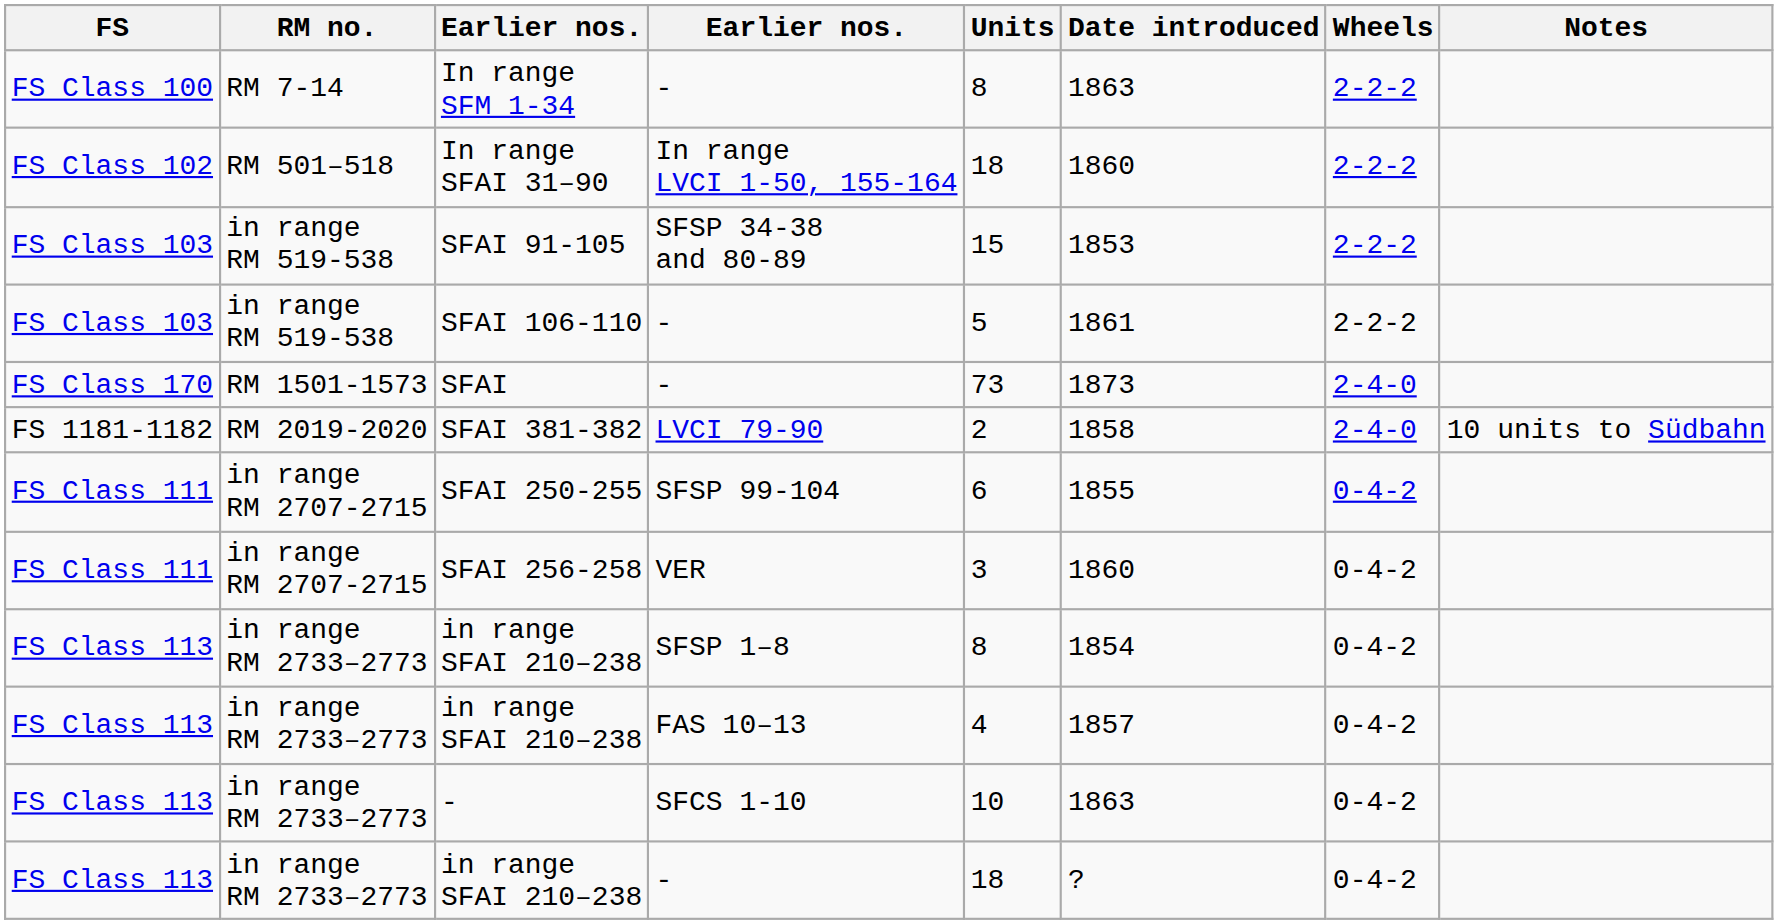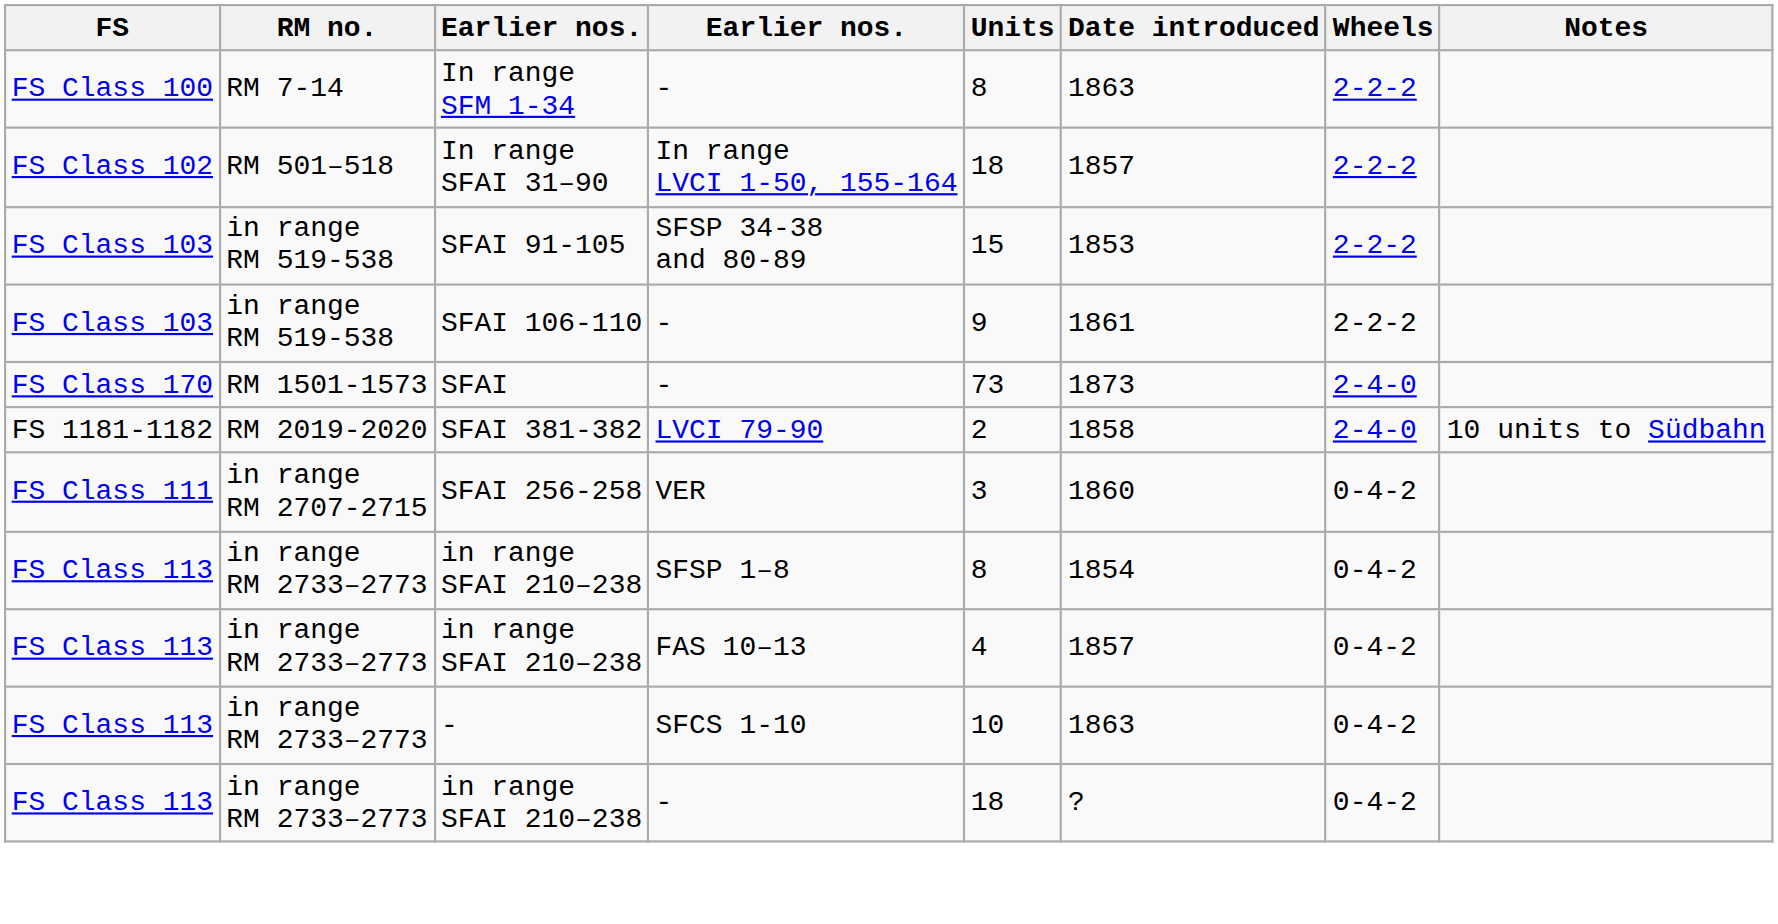 <table class="wikitable">
 <tr>
 <th>FS</th>
 <th>RM no.</th>
 <th>Earlier nos.</th>
 <th>Earlier nos.</th>
 <th>Units</th>
 <th>Date introduced</th>
 <th>Wheels</th>
 <th>Notes</th>
 </tr>
 <tr>
 <td><a href='#'>FS Class 100</a></td>
 <td>RM 7-14</td>
 <td>In range<br><a href='#'>SFM 1-34</a></td>
 <td>-</td>
 <td>8</td>
 <td>1863</td>
 <td><a href='#'>2-2-2</a></td>
 <td></td>
 </tr>
 <tr>
 <td><a href='#'>FS Class 102</a></td>
 <td>RM 501–518</td>
 <td>In range<br>SFAI 31–90</td>
 <td>In range<br><a href='#'>LVCI 1-50, 155-164</a></td>
 <td>18</td>
-<td>1860</td>
+<td>1857</td>
 <td><a href='#'>2-2-2</a></td>
 <td></td>
 </tr>
 <tr>
 <td><a href='#'>FS Class 103</a></td>
 <td>in range<br>RM 519-538</td>
 <td>SFAI 91-105</td>
 <td>SFSP 34-38<br>and 80-89</td>
 <td>15</td>
 <td>1853</td>
 <td><a href='#'>2-2-2</a></td>
 <td></td>
 </tr>
 <tr>
 <td><a href='#'>FS Class 103</a></td>
 <td>in range<br>RM 519-538</td>
 <td>SFAI 106-110</td>
 <td>-</td>
-<td>5</td>
+<td>9</td>
 <td>1861</td>
 <td>2-2-2</td>
 <td></td>
 </tr>
 <tr>
 <td><a href='#'>FS Class 170</a></td>
 <td>RM 1501-1573</td>
 <td>SFAI</td>
 <td>-</td>
 <td>73</td>
 <td>1873</td>
 <td><a href='#'>2-4-0</a></td>
 <td></td>
 </tr>
 <tr>
 <td>FS 1181-1182</td>
 <td>RM 2019-2020</td>
 <td>SFAI 381-382</td>
 <td><a href='#'>LVCI 79-90</a></td>
 <td>2</td>
 <td>1858</td>
 <td><a href='#'>2-4-0</a></td>
 <td>10 units to <a href='#'>Südbahn</a></td>
-</tr>
-<tr>
-<td><a href='#'>FS Class 111</a></td>
-<td>in range<br>RM 2707-2715</td>
-<td>SFAI 250-255</td>
-<td>SFSP 99-104</td>
-<td>6</td>
-<td>1855</td>
-<td><a href='#'>0-4-2</a></td>
-<td></td>
 </tr>
 <tr>
 <td><a href='#'>FS Class 111</a></td>
 <td>in range<br>RM 2707-2715</td>
 <td>SFAI 256-258</td>
 <td>VER</td>
 <td>3</td>
 <td>1860</td>
 <td>0-4-2</td>
 <td></td>
 </tr>
 <tr>
 <td><a href='#'>FS Class 113</a></td>
 <td>in range<br>RM 2733–2773</td>
 <td>in range<br>SFAI 210–238</td>
 <td>SFSP 1–8</td>
 <td>8</td>
 <td>1854</td>
 <td>0-4-2</td>
 <td></td>
 </tr>
 <tr>
 <td><a href='#'>FS Class 113</a></td>
 <td>in range<br>RM 2733–2773</td>
 <td>in range<br>SFAI 210–238</td>
 <td>FAS 10–13</td>
 <td>4</td>
 <td>1857</td>
 <td>0-4-2</td>
 </tr>
 <tr>
 <td><a href='#'>FS Class 113</a></td>
 <td>in range<br>RM 2733–2773</td>
 <td>-</td>
 <td>SFCS 1-10</td>
 <td>10</td>
 <td>1863</td>
 <td>0-4-2</td>
 <td></td>
 </tr>
 <tr>
 <td><a href='#'>FS Class 113</a></td>
 <td>in range<br>RM 2733–2773</td>
 <td>in range<br>SFAI 210–238</td>
 <td>-</td>
 <td>18</td>
 <td>?</td>
 <td>0-4-2</td>
 <td></td>
 </tr>
 </table>
